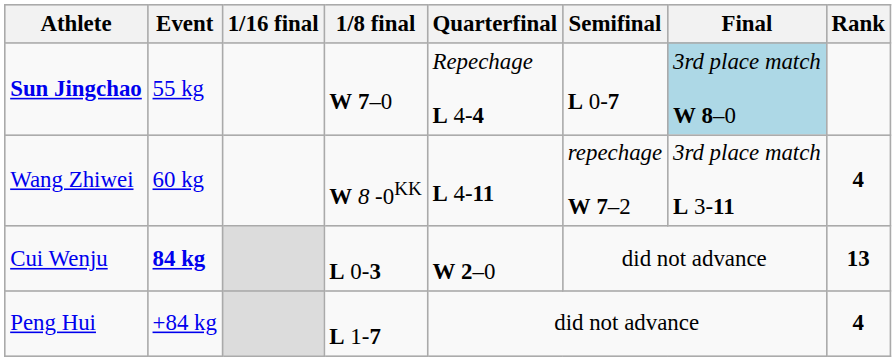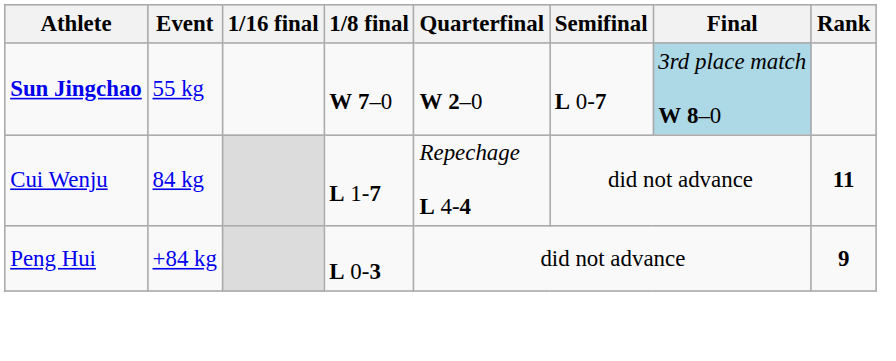 <table class="wikitable" style="font-size:90%">
 <tr>
 <th>Athlete</th>
 <th>Event</th>
 <th>1/16 final</th>
 <th>1/8 final</th>
 <th>Quarterfinal</th>
 <th>Semifinal</th>
 <th>Final</th>
 <th>Rank</th>
 </tr>
 <tr>
 <td><strong><a href='#'>Sun Jingchao</a></strong></td>
 <td><a href='#'>55 kg</a></td>
 <td></td>
 <td><br><strong>W</strong> <strong>7</strong>–0</td>
-<td><em>Repechage</em><br><br><strong>L</strong> 4-<strong>4</strong></td>
+<td><br><strong>W</strong> <strong>2</strong>–0</td>
 <td><br><strong>L</strong> 0-<strong>7</strong></td>
 <td style="background: lightblue;"><em>3rd place match</em><br><br><strong>W</strong> <strong>8</strong>–0</td>
 <td align=center></td>
 </tr>
 <tr>
-<td><a href='#'>Wang Zhiwei</a></td>
-<td><a href='#'>60 kg</a></td>
-<td></td>
-<td><br><strong>W</strong> <em>8</em> -0<sup>KK</sup></td>
-<td><br><strong>L</strong> 4-<strong>11</strong></td>
-<td><em>repechage</em><br><br><strong>W</strong> <strong>7</strong>–2</td>
-<td><em>3rd place match</em><br><br><strong>L</strong> 3-<strong>11</strong></td>
-<td align=center><strong>4</strong></td>
-</tr>
-<tr>
 <td><a href='#'>Cui Wenju</a></td>
-<td><strong><a href='#'>84 kg</a></strong></td>
+<td><a href='#'>84 kg</a></td>
 <td style="background:#dcdcdc;"></td>
-<td><br><strong>L</strong> 0-<strong>3</strong></td>
-<td><br><strong>W</strong> <strong>2</strong>–0</td>
+<td><br><strong>L</strong> 1-<strong>7</strong></td>
+<td><em>Repechage</em><br><br><strong>L</strong> 4-<strong>4</strong></td>
 <td style="text-align:center;" colspan="2">did not advance</td>
-<td align=center><strong>13</strong></td>
+<td align=center><strong>11</strong></td>
 </tr>
 <tr>
 <td><a href='#'>Peng Hui</a></td>
 <td><a href='#'>+84 kg</a></td>
 <td style="background:#dcdcdc;"></td>
-<td><br><strong>L</strong> 1-<strong>7</strong></td>
+<td><br><strong>L</strong> 0-<strong>3</strong></td>
 <td style="text-align:center;" colspan="3">did not advance</td>
-<td align=center><strong>4</strong></td>
+<td align=center><strong>9</strong></td>
 </tr>
 </table>
